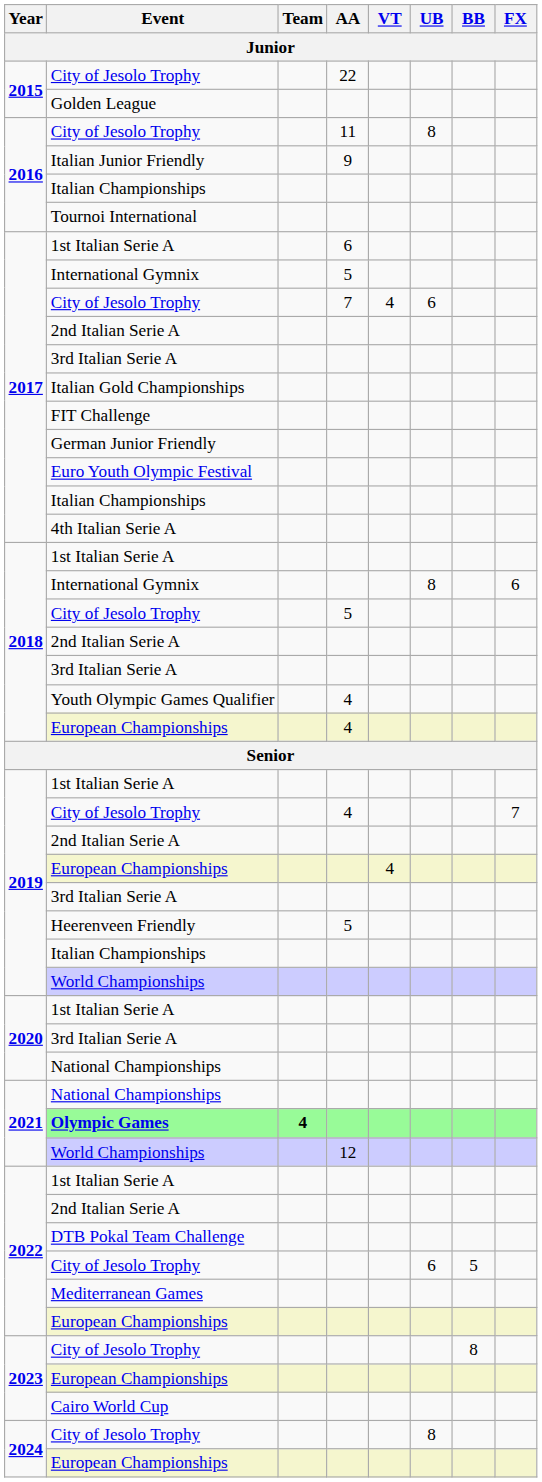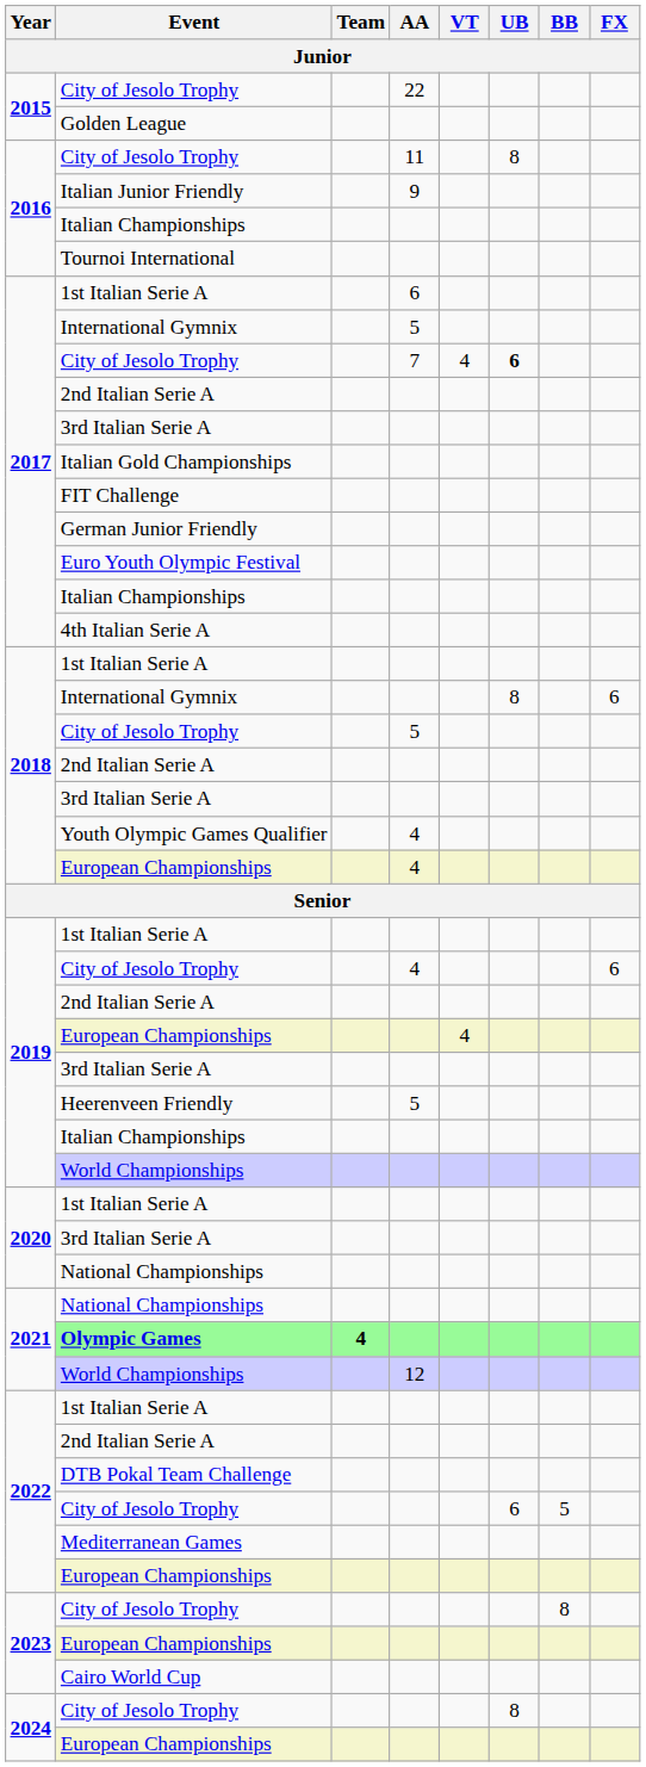 <table class="wikitable" style="text-align:center; font-size:95%;">
 <tr>
 <th align="center">Year</th>
 <th align="center">Event</th>
 <th style="width:30px;">Team</th>
 <th style="width:30px;">AA</th>
 <th style="width:30px;"><a href='#'>VT</a></th>
 <th style="width:30px;"><a href='#'>UB</a></th>
 <th style="width:30px;"><a href='#'>BB</a></th>
 <th style="width:30px;"><a href='#'>FX</a></th>
 </tr>
 <tr>
 <th colspan="8"><strong>Junior</strong></th>
 </tr>
 <tr>
 <td rowspan="2"><strong><a href='#'>2015</a></strong></td>
 <td align=left><a href='#'>City of Jesolo Trophy</a></td>
 <td></td>
 <td>22</td>
 <td></td>
 <td></td>
 <td></td>
 <td></td>
 </tr>
 <tr>
 <td align=left>Golden League</td>
 <td></td>
 <td></td>
 <td></td>
 <td></td>
 <td></td>
 <td></td>
 </tr>
 <tr>
 <td rowspan="4"><strong><a href='#'>2016</a></strong></td>
 <td align=left><a href='#'>City of Jesolo Trophy</a></td>
 <td></td>
 <td>11</td>
 <td></td>
 <td>8</td>
 <td></td>
 <td></td>
 </tr>
 <tr>
 <td align=left>Italian Junior Friendly</td>
 <td></td>
 <td>9</td>
 <td></td>
 <td></td>
 <td></td>
 <td></td>
 </tr>
 <tr>
 <td align=left>Italian Championships</td>
 <td></td>
 <td></td>
 <td></td>
 <td></td>
 <td></td>
 <td></td>
 </tr>
 <tr>
 <td align=left>Tournoi International</td>
 <td></td>
 <td></td>
 <td></td>
 <td></td>
 <td></td>
 <td></td>
 </tr>
 <tr>
 <td rowspan="11"><strong><a href='#'>2017</a></strong></td>
 <td align=left>1st Italian Serie A</td>
 <td></td>
 <td>6</td>
 <td></td>
 <td></td>
 <td></td>
 <td></td>
 </tr>
 <tr>
 <td align=left>International Gymnix</td>
 <td></td>
 <td>5</td>
 <td></td>
 <td></td>
 <td></td>
 <td></td>
 </tr>
 <tr>
 <td align=left><a href='#'>City of Jesolo Trophy</a></td>
 <td></td>
 <td>7</td>
 <td>4</td>
-<td>6</td>
+<td><strong>6</strong></td>
 <td></td>
 <td></td>
 </tr>
 <tr>
 <td align=left>2nd Italian Serie A</td>
 <td></td>
 <td></td>
 <td></td>
 <td></td>
 <td></td>
 <td></td>
 </tr>
 <tr>
 <td align=left>3rd Italian Serie A</td>
 <td></td>
 <td></td>
 <td></td>
 <td></td>
 <td></td>
 <td></td>
 </tr>
 <tr>
 <td align=left>Italian Gold Championships</td>
 <td></td>
 <td></td>
 <td></td>
 <td></td>
 <td></td>
 <td></td>
 </tr>
 <tr>
 <td align=left>FIT Challenge</td>
 <td></td>
 <td></td>
 <td></td>
 <td></td>
 <td></td>
 <td></td>
 </tr>
 <tr>
 <td align=left>German Junior Friendly</td>
 <td></td>
 <td></td>
 <td></td>
 <td></td>
 <td></td>
 <td></td>
 </tr>
 <tr>
 <td align=left><a href='#'>Euro Youth Olympic Festival</a></td>
 <td></td>
 <td></td>
 <td></td>
 <td></td>
 <td></td>
 <td></td>
 </tr>
 <tr>
 <td align=left>Italian Championships</td>
 <td></td>
 <td></td>
 <td></td>
 <td></td>
 <td></td>
 <td></td>
 </tr>
 <tr>
 <td align=left>4th Italian Serie A</td>
 <td></td>
 <td></td>
 <td></td>
 <td></td>
 <td></td>
 <td></td>
 </tr>
 <tr>
 <td rowspan="7"><strong><a href='#'>2018</a></strong></td>
 <td align=left>1st Italian Serie A</td>
 <td></td>
 <td></td>
 <td></td>
 <td></td>
 <td></td>
 <td></td>
 </tr>
 <tr>
 <td align=left>International Gymnix</td>
 <td></td>
 <td></td>
 <td></td>
 <td>8</td>
 <td></td>
 <td>6</td>
 </tr>
 <tr>
 <td align=left><a href='#'>City of Jesolo Trophy</a></td>
 <td></td>
 <td>5</td>
 <td></td>
 <td></td>
 <td></td>
 <td></td>
 </tr>
 <tr>
 <td align=left>2nd Italian Serie A</td>
 <td></td>
 <td></td>
 <td></td>
 <td></td>
 <td></td>
 <td></td>
 </tr>
 <tr>
 <td align=left>3rd Italian Serie A</td>
 <td></td>
 <td></td>
 <td></td>
 <td></td>
 <td></td>
 <td></td>
 </tr>
 <tr>
 <td align=left>Youth Olympic Games Qualifier</td>
 <td></td>
 <td>4</td>
 <td></td>
 <td></td>
 <td></td>
 <td></td>
 </tr>
 <tr bgcolor=#F5F6CE>
 <td align=left><a href='#'>European Championships</a></td>
 <td></td>
 <td>4</td>
 <td></td>
 <td></td>
 <td></td>
 <td></td>
 </tr>
 <tr>
 <th colspan="8"><strong>Senior</strong></th>
 </tr>
 <tr>
 <td rowspan="8"><strong><a href='#'>2019</a></strong></td>
 <td align=left>1st Italian Serie A</td>
 <td></td>
 <td></td>
 <td></td>
 <td></td>
 <td></td>
 <td></td>
 </tr>
 <tr>
 <td align=left><a href='#'>City of Jesolo Trophy</a></td>
 <td></td>
 <td>4</td>
 <td></td>
 <td></td>
 <td></td>
-<td>7</td>
+<td>6</td>
 </tr>
 <tr>
 <td align=left>2nd Italian Serie A</td>
 <td></td>
 <td></td>
 <td></td>
 <td></td>
 <td></td>
 <td></td>
 </tr>
 <tr bgcolor=#F5F6CE>
 <td align=left><a href='#'>European Championships</a></td>
 <td></td>
 <td></td>
 <td>4</td>
 <td></td>
 <td></td>
 <td></td>
 </tr>
 <tr>
 <td align=left>3rd Italian Serie A</td>
 <td></td>
 <td></td>
 <td></td>
 <td></td>
 <td></td>
 <td></td>
 </tr>
 <tr>
 <td align=left>Heerenveen Friendly</td>
 <td></td>
 <td>5</td>
 <td></td>
 <td></td>
 <td></td>
 <td></td>
 </tr>
 <tr>
 <td align=left>Italian Championships</td>
 <td></td>
 <td></td>
 <td></td>
 <td></td>
 <td></td>
 <td></td>
 </tr>
 <tr bgcolor=#CCCCFF>
 <td align=left><a href='#'>World Championships</a></td>
 <td></td>
 <td></td>
 <td></td>
 <td></td>
 <td></td>
 <td></td>
 </tr>
 <tr>
 <td rowspan="3"><strong><a href='#'>2020</a></strong></td>
 <td align=left>1st Italian Serie A</td>
 <td></td>
 <td></td>
 <td></td>
 <td></td>
 <td></td>
 <td></td>
 </tr>
 <tr>
 <td align=left>3rd Italian Serie A</td>
 <td></td>
 <td></td>
 <td></td>
 <td></td>
 <td></td>
 <td></td>
 </tr>
 <tr>
 <td align=left>National Championships</td>
 <td></td>
 <td></td>
 <td></td>
 <td></td>
 <td></td>
 <td></td>
 </tr>
 <tr>
 <td rowspan="3"><strong><a href='#'>2021</a></strong></td>
 <td align=left><a href='#'>National Championships</a></td>
 <td></td>
 <td></td>
 <td></td>
 <td></td>
 <td></td>
 <td></td>
 </tr>
 <tr bgcolor=98FB98>
 <td align=left><strong><a href='#'>Olympic Games</a></strong></td>
 <td><strong>4</strong></td>
 <td></td>
 <td></td>
 <td></td>
 <td></td>
 <td></td>
 </tr>
 <tr bgcolor=#CCCCFF>
 <td align=left><a href='#'>World Championships</a></td>
 <td></td>
 <td>12</td>
 <td></td>
 <td></td>
 <td></td>
 <td></td>
 </tr>
 <tr>
 <td rowspan="6"><strong><a href='#'>2022</a></strong></td>
 <td align=left>1st Italian Serie A</td>
 <td></td>
 <td></td>
 <td></td>
 <td></td>
 <td></td>
 <td></td>
 </tr>
 <tr>
 <td align=left>2nd Italian Serie A</td>
 <td></td>
 <td></td>
 <td></td>
 <td></td>
 <td></td>
 <td></td>
 </tr>
 <tr>
 <td align=left><a href='#'>DTB Pokal Team Challenge</a></td>
 <td></td>
 <td></td>
 <td></td>
 <td></td>
 <td></td>
 <td></td>
 </tr>
 <tr>
 <td align=left><a href='#'>City of Jesolo Trophy</a></td>
 <td></td>
 <td></td>
 <td></td>
 <td>6</td>
 <td>5</td>
 <td></td>
 </tr>
 <tr>
 <td align=left><a href='#'>Mediterranean Games</a></td>
 <td></td>
 <td></td>
 <td></td>
 <td></td>
 <td></td>
 <td></td>
 </tr>
 <tr bgcolor=#F5F6CE>
 <td align=left><a href='#'>European Championships</a></td>
 <td></td>
 <td></td>
 <td></td>
 <td></td>
 <td></td>
 <td></td>
 </tr>
 <tr>
 <td rowspan="3"><strong><a href='#'>2023</a></strong></td>
 <td align=left><a href='#'>City of Jesolo Trophy</a></td>
 <td></td>
 <td></td>
 <td></td>
 <td></td>
 <td>8</td>
 <td></td>
 </tr>
 <tr bgcolor=#F5F6CE>
 <td align=left><a href='#'>European Championships</a></td>
 <td></td>
 <td></td>
 <td></td>
 <td></td>
 <td></td>
 <td></td>
 </tr>
 <tr>
 <td align=left><a href='#'>Cairo World Cup</a></td>
 <td></td>
 <td></td>
 <td></td>
 <td></td>
 <td></td>
 <td></td>
 </tr>
 <tr>
 <td rowspan="2"><strong><a href='#'>2024</a></strong></td>
 <td align=left><a href='#'>City of Jesolo Trophy</a></td>
 <td></td>
 <td></td>
 <td></td>
 <td>8</td>
 <td></td>
 <td></td>
 </tr>
 <tr bgcolor=#F5F6CE>
 <td align=left><a href='#'>European Championships</a></td>
 <td></td>
 <td></td>
 <td></td>
 <td></td>
 <td></td>
 <td></td>
 </tr>
 </table>
